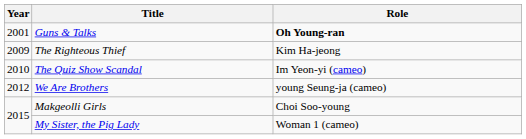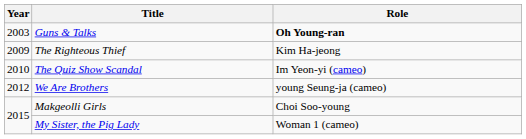 <table class="wikitable" style="font-size: 95%; width:700px">
 <tr>
 <th width=10>Year</th>
 <th>Title</th>
 <th>Role</th>
 </tr>
 <tr>
-<td>2001</td>
+<td>2003</td>
 <td><em><a href='#'>Guns & Talks</a></em></td>
 <td><strong>Oh Young-ran</strong></td>
 </tr>
 <tr>
 <td>2009</td>
 <td><em>The Righteous Thief</em></td>
 <td>Kim Ha-jeong</td>
 </tr>
 <tr>
 <td>2010</td>
 <td><em><a href='#'>The Quiz Show Scandal</a></em></td>
 <td>Im Yeon-yi (<a href='#'>cameo</a>)</td>
 </tr>
 <tr>
 <td>2012</td>
 <td><em><a href='#'>We Are Brothers</a></em></td>
 <td>young Seung-ja (cameo)</td>
 </tr>
 <tr>
 <td rowspan=2>2015</td>
 <td><em>Makgeolli Girls</em></td>
 <td>Choi Soo-young</td>
 </tr>
 <tr>
 <td><em><a href='#'>My Sister, the Pig Lady</a></em></td>
 <td>Woman 1 (cameo)</td>
 </tr>
 </table>
